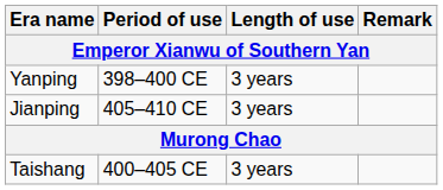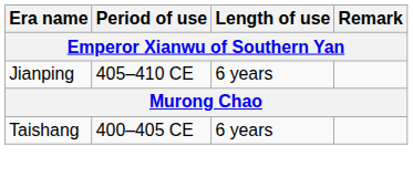 <table class="wikitable">
 <tr>
 <th>Era name</th>
 <th>Period of use</th>
 <th>Length of use</th>
 <th>Remark</th>
 </tr>
 <tr>
 <th colspan="4"><a href='#'>Emperor Xianwu of Southern Yan</a><br></th>
 </tr>
 <tr>
-<td>Yanping<br></td>
-<td>398–400 CE</td>
-<td>3 years</td>
-<td></td>
-</tr>
-<tr>
 <td>Jianping<br></td>
 <td>405–410 CE</td>
-<td>3 years</td>
+<td>6 years</td>
 <td></td>
 </tr>
 <tr>
 <th colspan="4"><a href='#'>Murong Chao</a><br></th>
 </tr>
 <tr>
 <td>Taishang<br></td>
 <td>400–405 CE</td>
-<td>3 years</td>
+<td>6 years</td>
 <td></td>
 </tr>
 </table>
